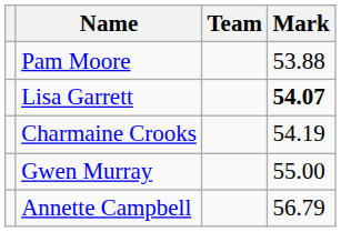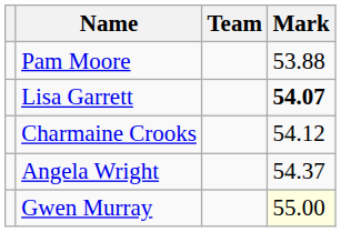 <table class=wikitable>
 <tr>
 <th></th>
 <th>Name</th>
 <th>Team</th>
 <th>Mark</th>
 </tr>
 <tr>
 <td></td>
 <td><a href='#'>Pam Moore</a></td>
 <td></td>
 <td>53.88</td>
 </tr>
 <tr>
 <td></td>
 <td><a href='#'>Lisa Garrett</a></td>
 <td></td>
 <td><strong>54.07</strong></td>
 </tr>
 <tr>
 <td></td>
 <td><a href='#'>Charmaine Crooks</a></td>
 <td></td>
-<td>54.19</td>
+<td>54.12</td>
+</tr>
+<tr>
+<td></td>
+<td><a href='#'>Angela Wright</a></td>
+<td></td>
+<td>54.37</td>
 </tr>
 <tr>
 <td></td>
 <td><a href='#'>Gwen Murray</a></td>
 <td></td>
-<td>55.00</td>
-</tr>
-<tr>
-<td></td>
-<td><a href='#'>Annette Campbell</a></td>
-<td></td>
-<td>56.79</td>
+<td style="background: lightyellow;">55.00</td>
 </tr>
 </table>
